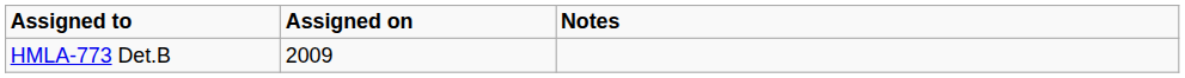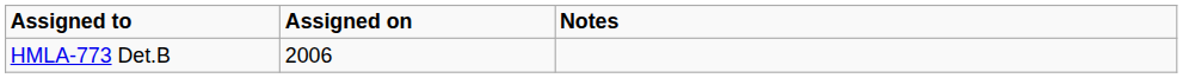 <table class="wikitable" style="width: 70%;">
 <tr>
 <td style="width: 200px;"><strong>Assigned to</strong></td>
 <td style="width: 200px;"><strong>Assigned on</strong></td>
 <td><strong>Notes</strong></td>
 </tr>
 <tr>
 <td><a href='#'>HMLA-773</a> Det.B</td>
-<td>2009</td>
+<td>2006</td>
 <td></td>
 </tr>
 </table>
